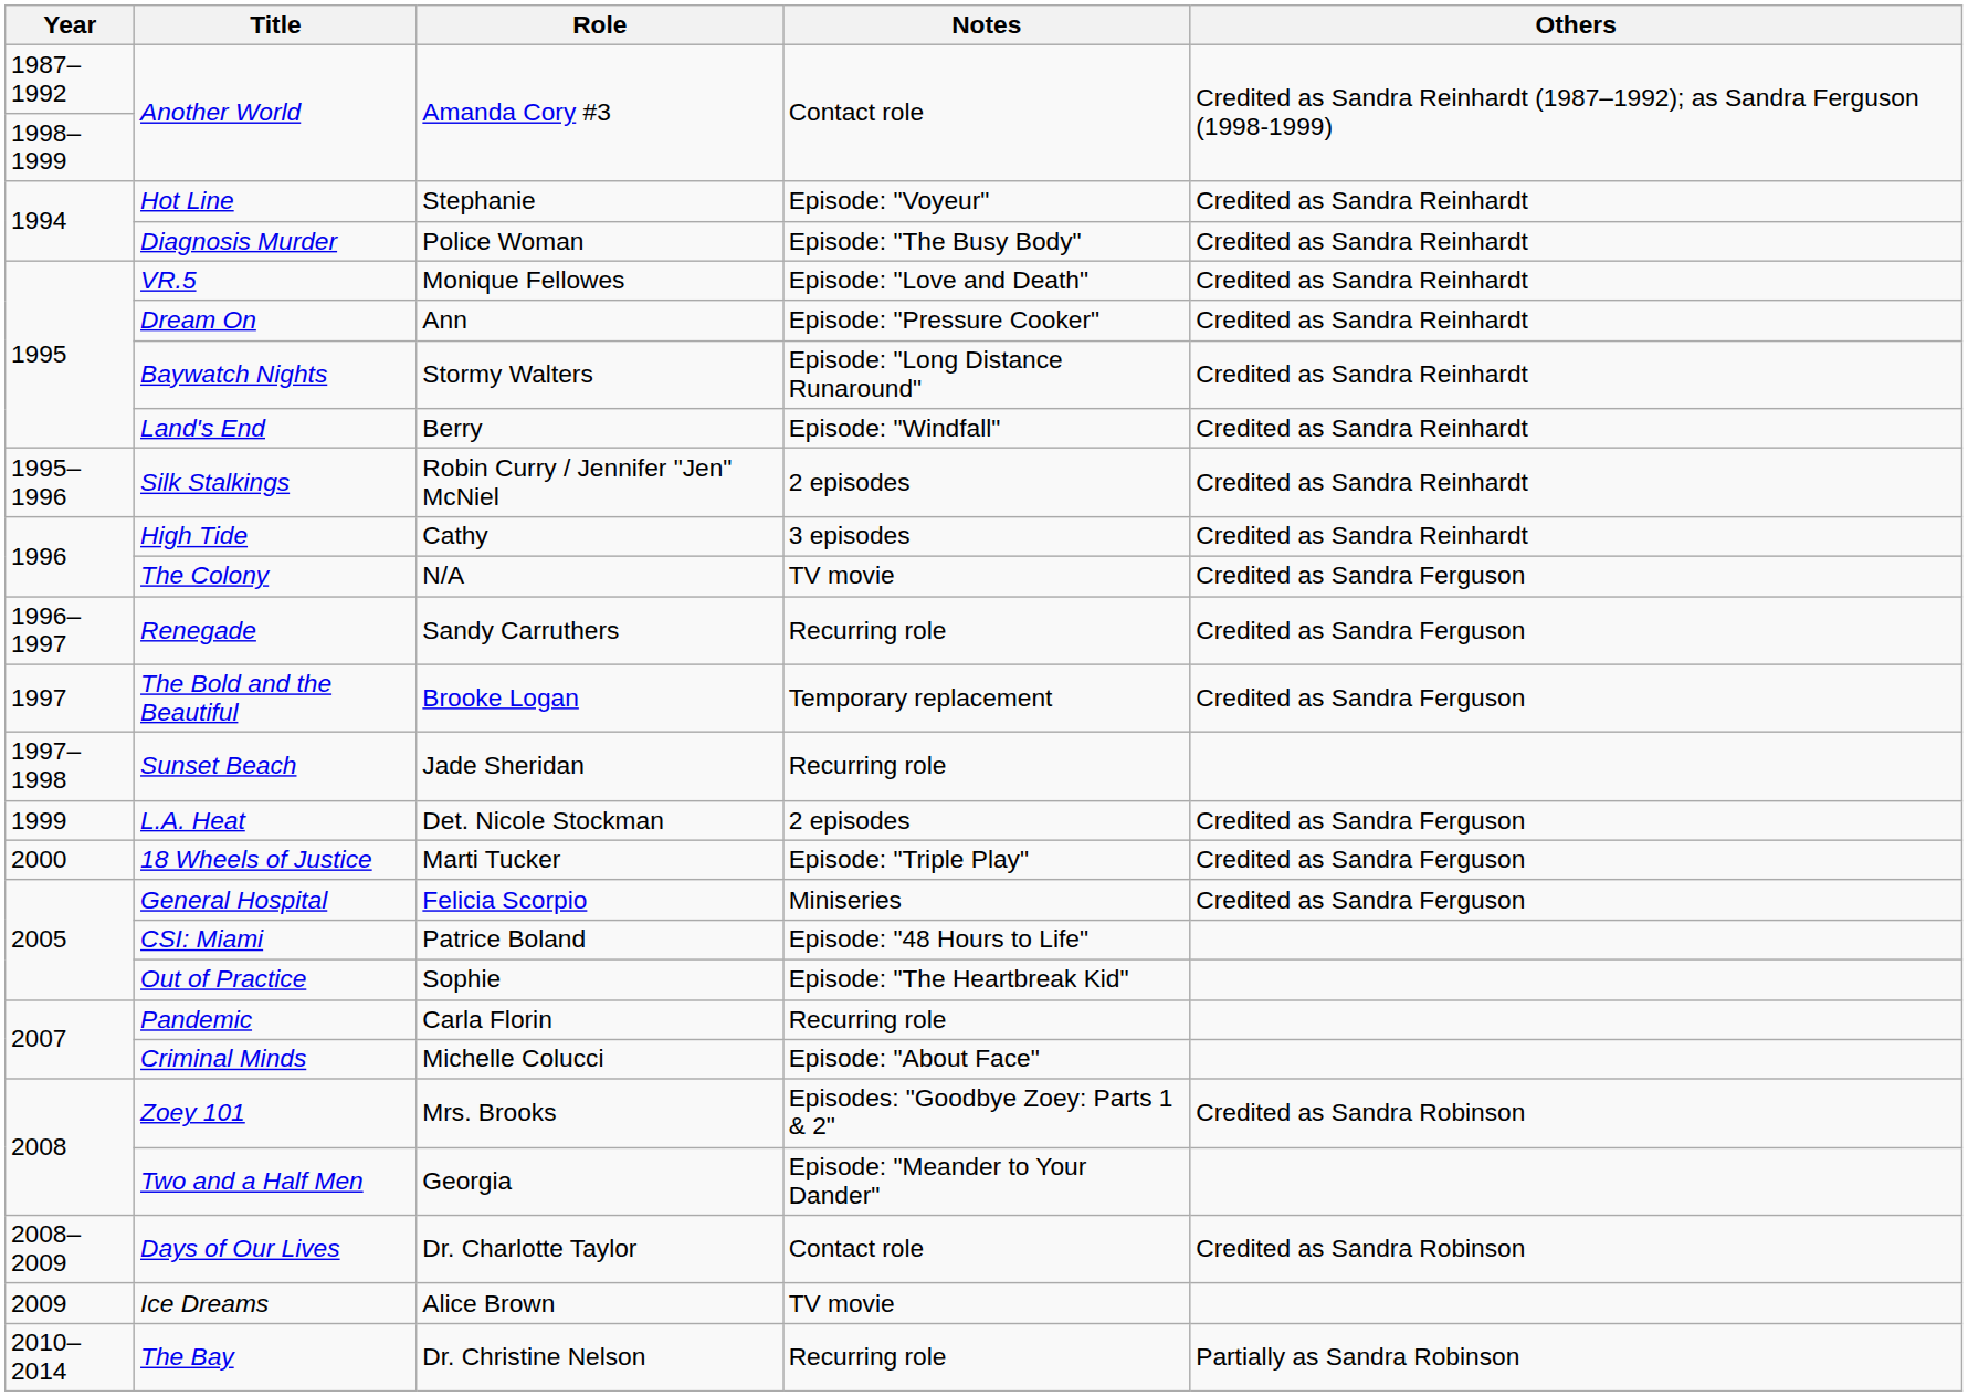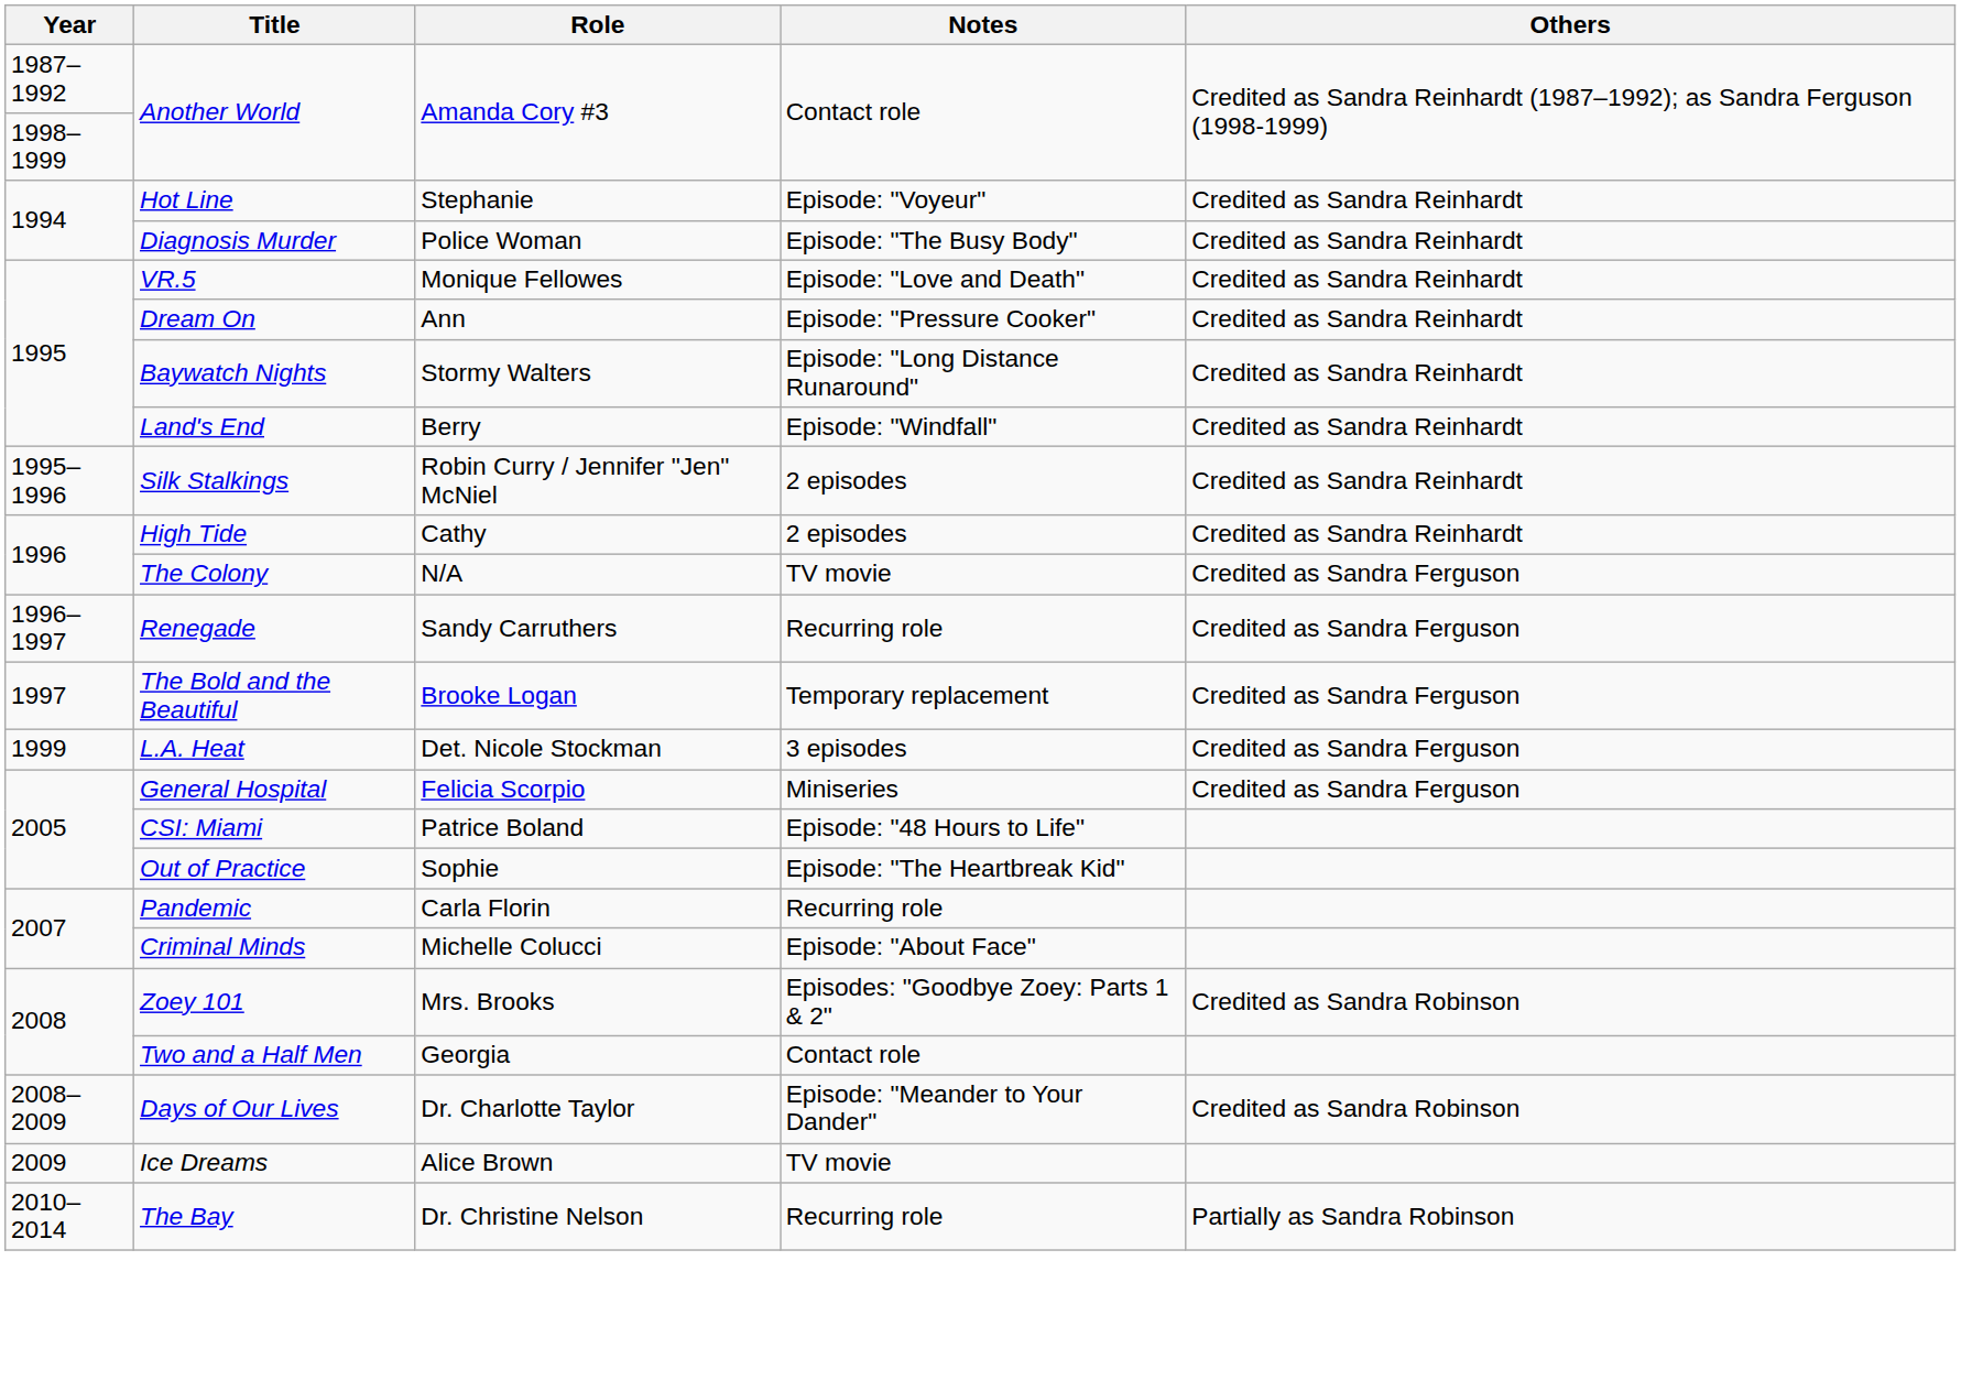 <table class=wikitable>
 <tr>
 <th>Year</th>
 <th>Title</th>
 <th>Role</th>
 <th>Notes</th>
 <th>Others</th>
 </tr>
 <tr>
 <td>1987–1992</td>
 <td rowspan="2"><em><a href='#'>Another World</a></em></td>
 <td rowspan="2"><a href='#'>Amanda Cory</a> #3</td>
 <td rowspan="2">Contact role</td>
 <td rowspan="2">Credited as Sandra Reinhardt (1987–1992); as Sandra Ferguson (1998-1999)</td>
 </tr>
 <tr>
 <td>1998–1999</td>
 </tr>
 <tr>
 <td rowspan="2">1994</td>
 <td><em><a href='#'>Hot Line</a></em></td>
 <td>Stephanie</td>
 <td>Episode: "Voyeur"</td>
 <td>Credited as Sandra Reinhardt</td>
 </tr>
 <tr>
 <td><em><a href='#'>Diagnosis Murder</a></em></td>
 <td>Police Woman</td>
 <td>Episode: "The Busy Body"</td>
 <td>Credited as Sandra Reinhardt</td>
 </tr>
 <tr>
 <td rowspan="4">1995</td>
 <td><em><a href='#'>VR.5</a></em></td>
 <td>Monique Fellowes</td>
 <td>Episode: "Love and Death"</td>
 <td>Credited as Sandra Reinhardt</td>
 </tr>
 <tr>
 <td><em><a href='#'>Dream On</a></em></td>
 <td>Ann</td>
 <td>Episode: "Pressure Cooker"</td>
 <td>Credited as Sandra Reinhardt</td>
 </tr>
 <tr>
 <td><em><a href='#'>Baywatch Nights</a></em></td>
 <td>Stormy Walters</td>
 <td>Episode: "Long Distance Runaround"</td>
 <td>Credited as Sandra Reinhardt</td>
 </tr>
 <tr>
 <td><em><a href='#'>Land's End</a></em></td>
 <td>Berry</td>
 <td>Episode: "Windfall"</td>
 <td>Credited as Sandra Reinhardt</td>
 </tr>
 <tr>
 <td>1995–1996</td>
 <td><em><a href='#'>Silk Stalkings</a></em></td>
 <td>Robin Curry / Jennifer "Jen" McNiel</td>
 <td>2 episodes</td>
 <td>Credited as Sandra Reinhardt</td>
 </tr>
 <tr>
 <td rowspan="2">1996</td>
 <td><em><a href='#'>High Tide</a></em></td>
 <td>Cathy</td>
-<td>3 episodes</td>
+<td>2 episodes</td>
 <td>Credited as Sandra Reinhardt</td>
 </tr>
 <tr>
 <td><em><a href='#'>The Colony</a></em></td>
 <td>N/A</td>
 <td>TV movie</td>
 <td>Credited as Sandra Ferguson</td>
 </tr>
 <tr>
 <td>1996–1997</td>
 <td><em><a href='#'>Renegade</a></em></td>
 <td>Sandy Carruthers</td>
 <td>Recurring role</td>
 <td>Credited as Sandra Ferguson</td>
 </tr>
 <tr>
 <td>1997</td>
 <td><em><a href='#'>The Bold and the Beautiful</a></em></td>
 <td><a href='#'>Brooke Logan</a></td>
 <td>Temporary replacement</td>
 <td>Credited as Sandra Ferguson</td>
 </tr>
 <tr>
-<td>1997–1998</td>
-<td><em><a href='#'>Sunset Beach</a></em></td>
-<td>Jade Sheridan</td>
-<td>Recurring role</td>
-<td></td>
-</tr>
-<tr>
 <td>1999</td>
 <td><em><a href='#'>L.A. Heat</a></em></td>
 <td>Det. Nicole Stockman</td>
-<td>2 episodes</td>
-<td>Credited as Sandra Ferguson</td>
-</tr>
-<tr>
-<td>2000</td>
-<td><em><a href='#'>18 Wheels of Justice</a></em></td>
-<td>Marti Tucker</td>
-<td>Episode: "Triple Play"</td>
+<td>3 episodes</td>
 <td>Credited as Sandra Ferguson</td>
 </tr>
 <tr>
 <td rowspan="3">2005</td>
 <td><em><a href='#'>General Hospital</a></em></td>
 <td><a href='#'>Felicia Scorpio</a></td>
 <td>Miniseries</td>
 <td>Credited as Sandra Ferguson</td>
 </tr>
 <tr>
 <td><em><a href='#'>CSI: Miami</a></em></td>
 <td>Patrice Boland</td>
 <td>Episode: "48 Hours to Life"</td>
 <td></td>
 </tr>
 <tr>
 <td><em><a href='#'>Out of Practice</a></em></td>
 <td>Sophie</td>
 <td>Episode: "The Heartbreak Kid"</td>
 <td></td>
 </tr>
 <tr>
 <td rowspan="2">2007</td>
 <td><em><a href='#'>Pandemic</a></em></td>
 <td>Carla Florin</td>
 <td>Recurring role</td>
 </tr>
 <tr>
 <td><em><a href='#'>Criminal Minds</a></em></td>
 <td>Michelle Colucci</td>
 <td>Episode: "About Face"</td>
 <td></td>
 </tr>
 <tr>
 <td rowspan="2">2008</td>
 <td><em><a href='#'>Zoey 101</a></em></td>
 <td>Mrs. Brooks</td>
 <td>Episodes: "Goodbye Zoey: Parts 1 & 2"</td>
 <td>Credited as Sandra Robinson</td>
 </tr>
 <tr>
 <td><em><a href='#'>Two and a Half Men</a></em></td>
 <td>Georgia</td>
-<td>Episode: "Meander to Your Dander"</td>
+<td>Contact role</td>
 <td></td>
 </tr>
 <tr>
 <td>2008–2009</td>
 <td><em><a href='#'>Days of Our Lives</a></em></td>
 <td>Dr. Charlotte Taylor</td>
-<td>Contact role</td>
+<td>Episode: "Meander to Your Dander"</td>
 <td>Credited as Sandra Robinson</td>
 </tr>
 <tr>
 <td>2009</td>
 <td><em>Ice Dreams</em></td>
 <td>Alice Brown</td>
 <td>TV movie</td>
 <td></td>
 </tr>
 <tr>
 <td>2010–2014</td>
 <td><em><a href='#'>The Bay</a></em></td>
 <td>Dr. Christine Nelson</td>
 <td>Recurring role</td>
 <td>Partially as Sandra Robinson</td>
 </tr>
 </table>
